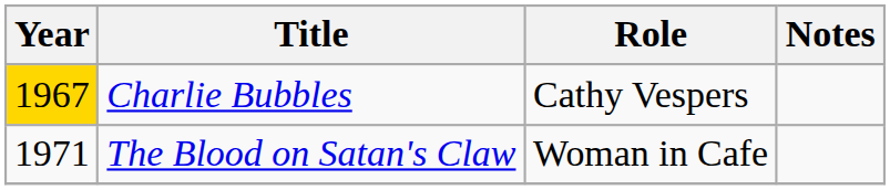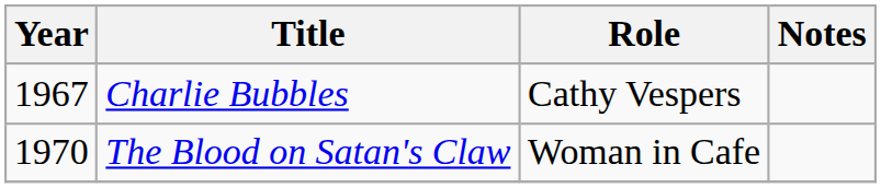 <table class="wikitable">
 <tr>
 <th>Year</th>
 <th>Title</th>
 <th>Role</th>
 <th>Notes</th>
 </tr>
 <tr>
-<td style="background: gold;">1967</td>
+<td>1967</td>
 <td><em><a href='#'>Charlie Bubbles</a></em></td>
 <td>Cathy Vespers</td>
 <td></td>
 </tr>
 <tr>
-<td>1971</td>
+<td>1970</td>
 <td><em><a href='#'>The Blood on Satan's Claw</a></em></td>
 <td>Woman in Cafe</td>
 <td></td>
 </tr>
 <tr>
 </tr>
 </table>
